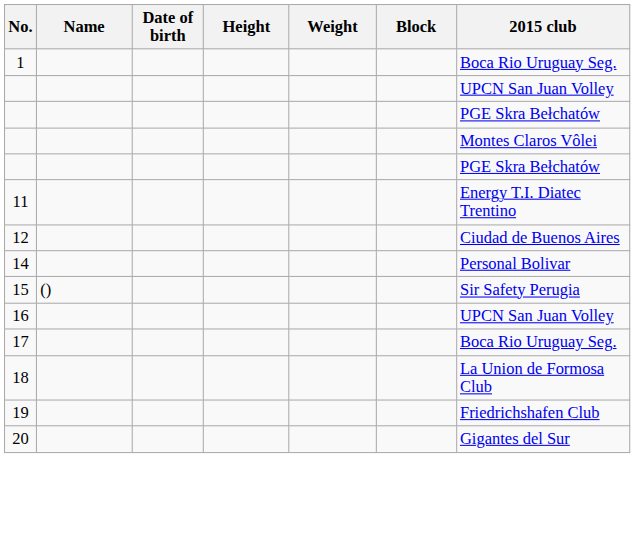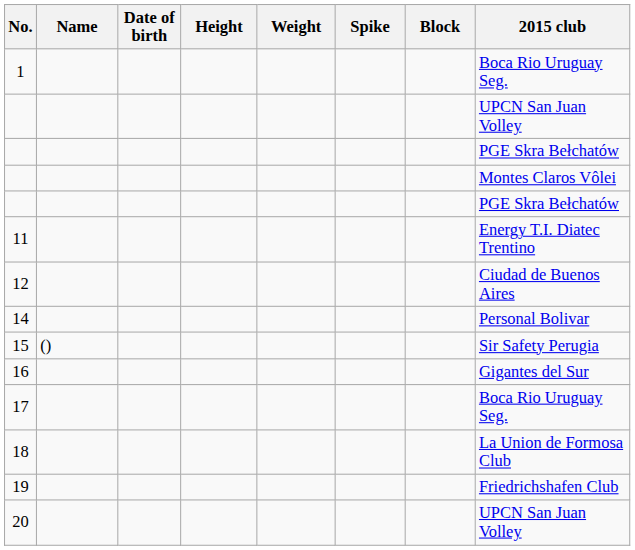 <table class="wikitable sortable" style="font-size:100%; text-align:center;">
 <tr>
 <th>No.</th>
 <th style="width:12em">Name</th>
 <th style="width:8em">Date of birth</th>
 <th style="width:9em">Height</th>
 <th style="width:9em">Weight</th>
+<th style="width:9em">Spike</th>
 <th style="width:9em">Block</th>
 <th style="width:19em">2015 club</th>
 </tr>
 <tr>
 <td>1</td>
 <td align=left></td>
 <td align=right></td>
+<td></td>
 <td></td>
 <td></td>
 <td></td>
 <td align=left> <a href='#'>Boca Rio Uruguay Seg.</a></td>
 </tr>
 <tr>
 <td></td>
 <td align=left></td>
 <td align=right></td>
 <td></td>
 <td></td>
 <td></td>
+<td></td>
 <td align=left> <a href='#'>UPCN San Juan Volley</a></td>
 </tr>
 <tr>
 <td></td>
 <td align=left></td>
 <td align=right></td>
+<td></td>
 <td></td>
 <td></td>
 <td></td>
 <td align=left> <a href='#'>PGE Skra Bełchatów</a></td>
 </tr>
 <tr>
 <td></td>
 <td style="text-align:left;"></td>
 <td style="text-align:right;"></td>
 <td></td>
 <td></td>
 <td></td>
+<td></td>
 <td style="text-align:left;"> <a href='#'>Montes Claros Vôlei</a></td>
 </tr>
 <tr>
 <td></td>
 <td align=left></td>
 <td align=right></td>
+<td></td>
 <td></td>
 <td></td>
 <td></td>
 <td align=left> <a href='#'>PGE Skra Bełchatów</a></td>
 </tr>
 <tr>
 <td>11</td>
 <td align=left></td>
 <td align=right></td>
 <td></td>
 <td></td>
 <td></td>
+<td></td>
 <td align=left> <a href='#'>Energy T.I. Diatec Trentino</a></td>
 </tr>
 <tr>
 <td>12</td>
 <td align=left></td>
 <td align=right></td>
+<td></td>
 <td></td>
 <td></td>
 <td></td>
 <td align=left> <a href='#'>Ciudad de Buenos Aires</a></td>
 </tr>
 <tr>
 <td>14</td>
 <td align=left></td>
 <td align=right></td>
 <td></td>
 <td></td>
 <td></td>
+<td></td>
 <td align=left> <a href='#'>Personal Bolivar</a></td>
 </tr>
 <tr>
 <td>15</td>
 <td align=left> ()</td>
 <td align=right></td>
+<td></td>
 <td></td>
 <td></td>
 <td></td>
 <td align=left> <a href='#'>Sir Safety Perugia</a></td>
 </tr>
 <tr>
 <td>16</td>
 <td align=left></td>
 <td align=right></td>
 <td></td>
 <td></td>
 <td></td>
-<td align=left> <a href='#'>UPCN San Juan Volley</a></td>
+<td></td>
+<td align=left> <a href='#'>Gigantes del Sur</a></td>
 </tr>
 <tr>
 <td>17</td>
 <td align=left></td>
 <td align=right></td>
+<td></td>
 <td></td>
 <td></td>
 <td></td>
 <td align=left> <a href='#'>Boca Rio Uruguay Seg.</a></td>
 </tr>
 <tr>
 <td>18</td>
 <td align=left></td>
 <td align=right></td>
 <td></td>
 <td></td>
 <td></td>
+<td></td>
 <td align=left> <a href='#'>La Union de Formosa Club</a></td>
 </tr>
 <tr>
 <td>19</td>
 <td align=left></td>
 <td align=right></td>
+<td></td>
 <td></td>
 <td></td>
 <td></td>
 <td align=left> <a href='#'>Friedrichshafen Club</a></td>
 </tr>
 <tr>
 <td>20</td>
 <td align=left></td>
 <td align=right></td>
 <td></td>
 <td></td>
 <td></td>
-<td align=left> <a href='#'>Gigantes del Sur</a></td>
+<td></td>
+<td align=left> <a href='#'>UPCN San Juan Volley</a></td>
 </tr>
 </table>
